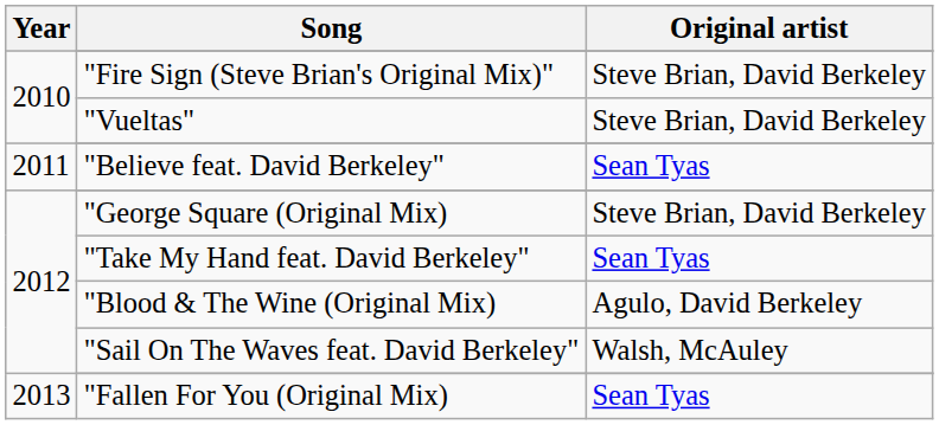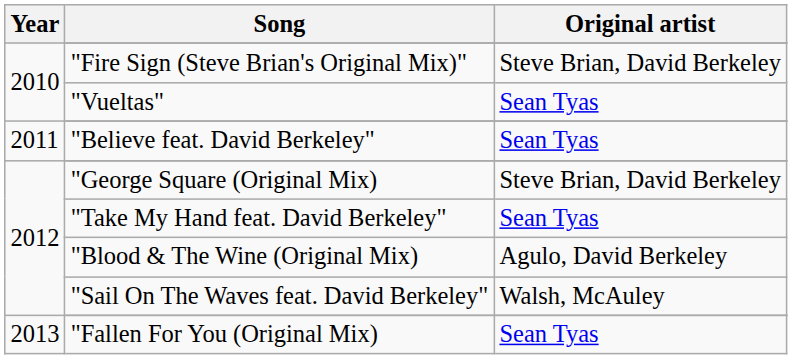 <table class="wikitable">
 <tr>
 <th rowspan="1">Year</th>
 <th rowspan="1">Song</th>
 <th colspan="1">Original artist</th>
 </tr>
 <tr>
 <td rowspan=3>2010</td>
 </tr>
 <tr>
 <td>"Fire Sign (Steve Brian's Original Mix)"</td>
 <td>Steve Brian, David Berkeley</td>
 </tr>
 <tr>
 <td>"Vueltas"</td>
-<td>Steve Brian, David Berkeley</td>
+<td><a href='#'>Sean Tyas</a></td>
 </tr>
 <tr>
 <td rowspan=2>2011</td>
 </tr>
 <tr>
 <td>"Believe feat. David Berkeley"</td>
 <td><a href='#'>Sean Tyas</a></td>
 </tr>
 <tr>
 <td rowspan=5>2012</td>
 </tr>
 <tr>
 <td>"George Square (Original Mix)</td>
 <td>Steve Brian, David Berkeley</td>
 </tr>
 <tr>
 <td>"Take My Hand feat. David Berkeley"</td>
 <td><a href='#'>Sean Tyas</a></td>
 </tr>
 <tr>
 <td>"Blood & The Wine (Original Mix)</td>
 <td>Agulo, David Berkeley</td>
 </tr>
 <tr>
 <td>"Sail On The Waves feat. David Berkeley"</td>
 <td>Walsh, McAuley</td>
 </tr>
 <tr>
 <td rowspan=2>2013</td>
 </tr>
 <tr>
 <td>"Fallen For You (Original Mix)</td>
 <td><a href='#'>Sean Tyas</a></td>
 </tr>
 </table>
